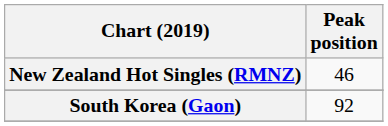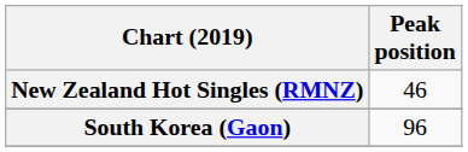 <table class="wikitable sortable plainrowheaders" style="text-align:center">
 <tr>
 <th scope="col">Chart (2019)</th>
 <th scope="col">Peak<br>position</th>
 </tr>
 <tr>
 <th scope="row">New Zealand Hot Singles (<a href='#'>RMNZ</a>)</th>
 <td>46</td>
 </tr>
 <tr>
 </tr>
 <tr>
 <th scope="row">South Korea (<a href='#'>Gaon</a>)</th>
-<td>92</td>
+<td>96</td>
 </tr>
 <tr>
 </tr>
 </table>
